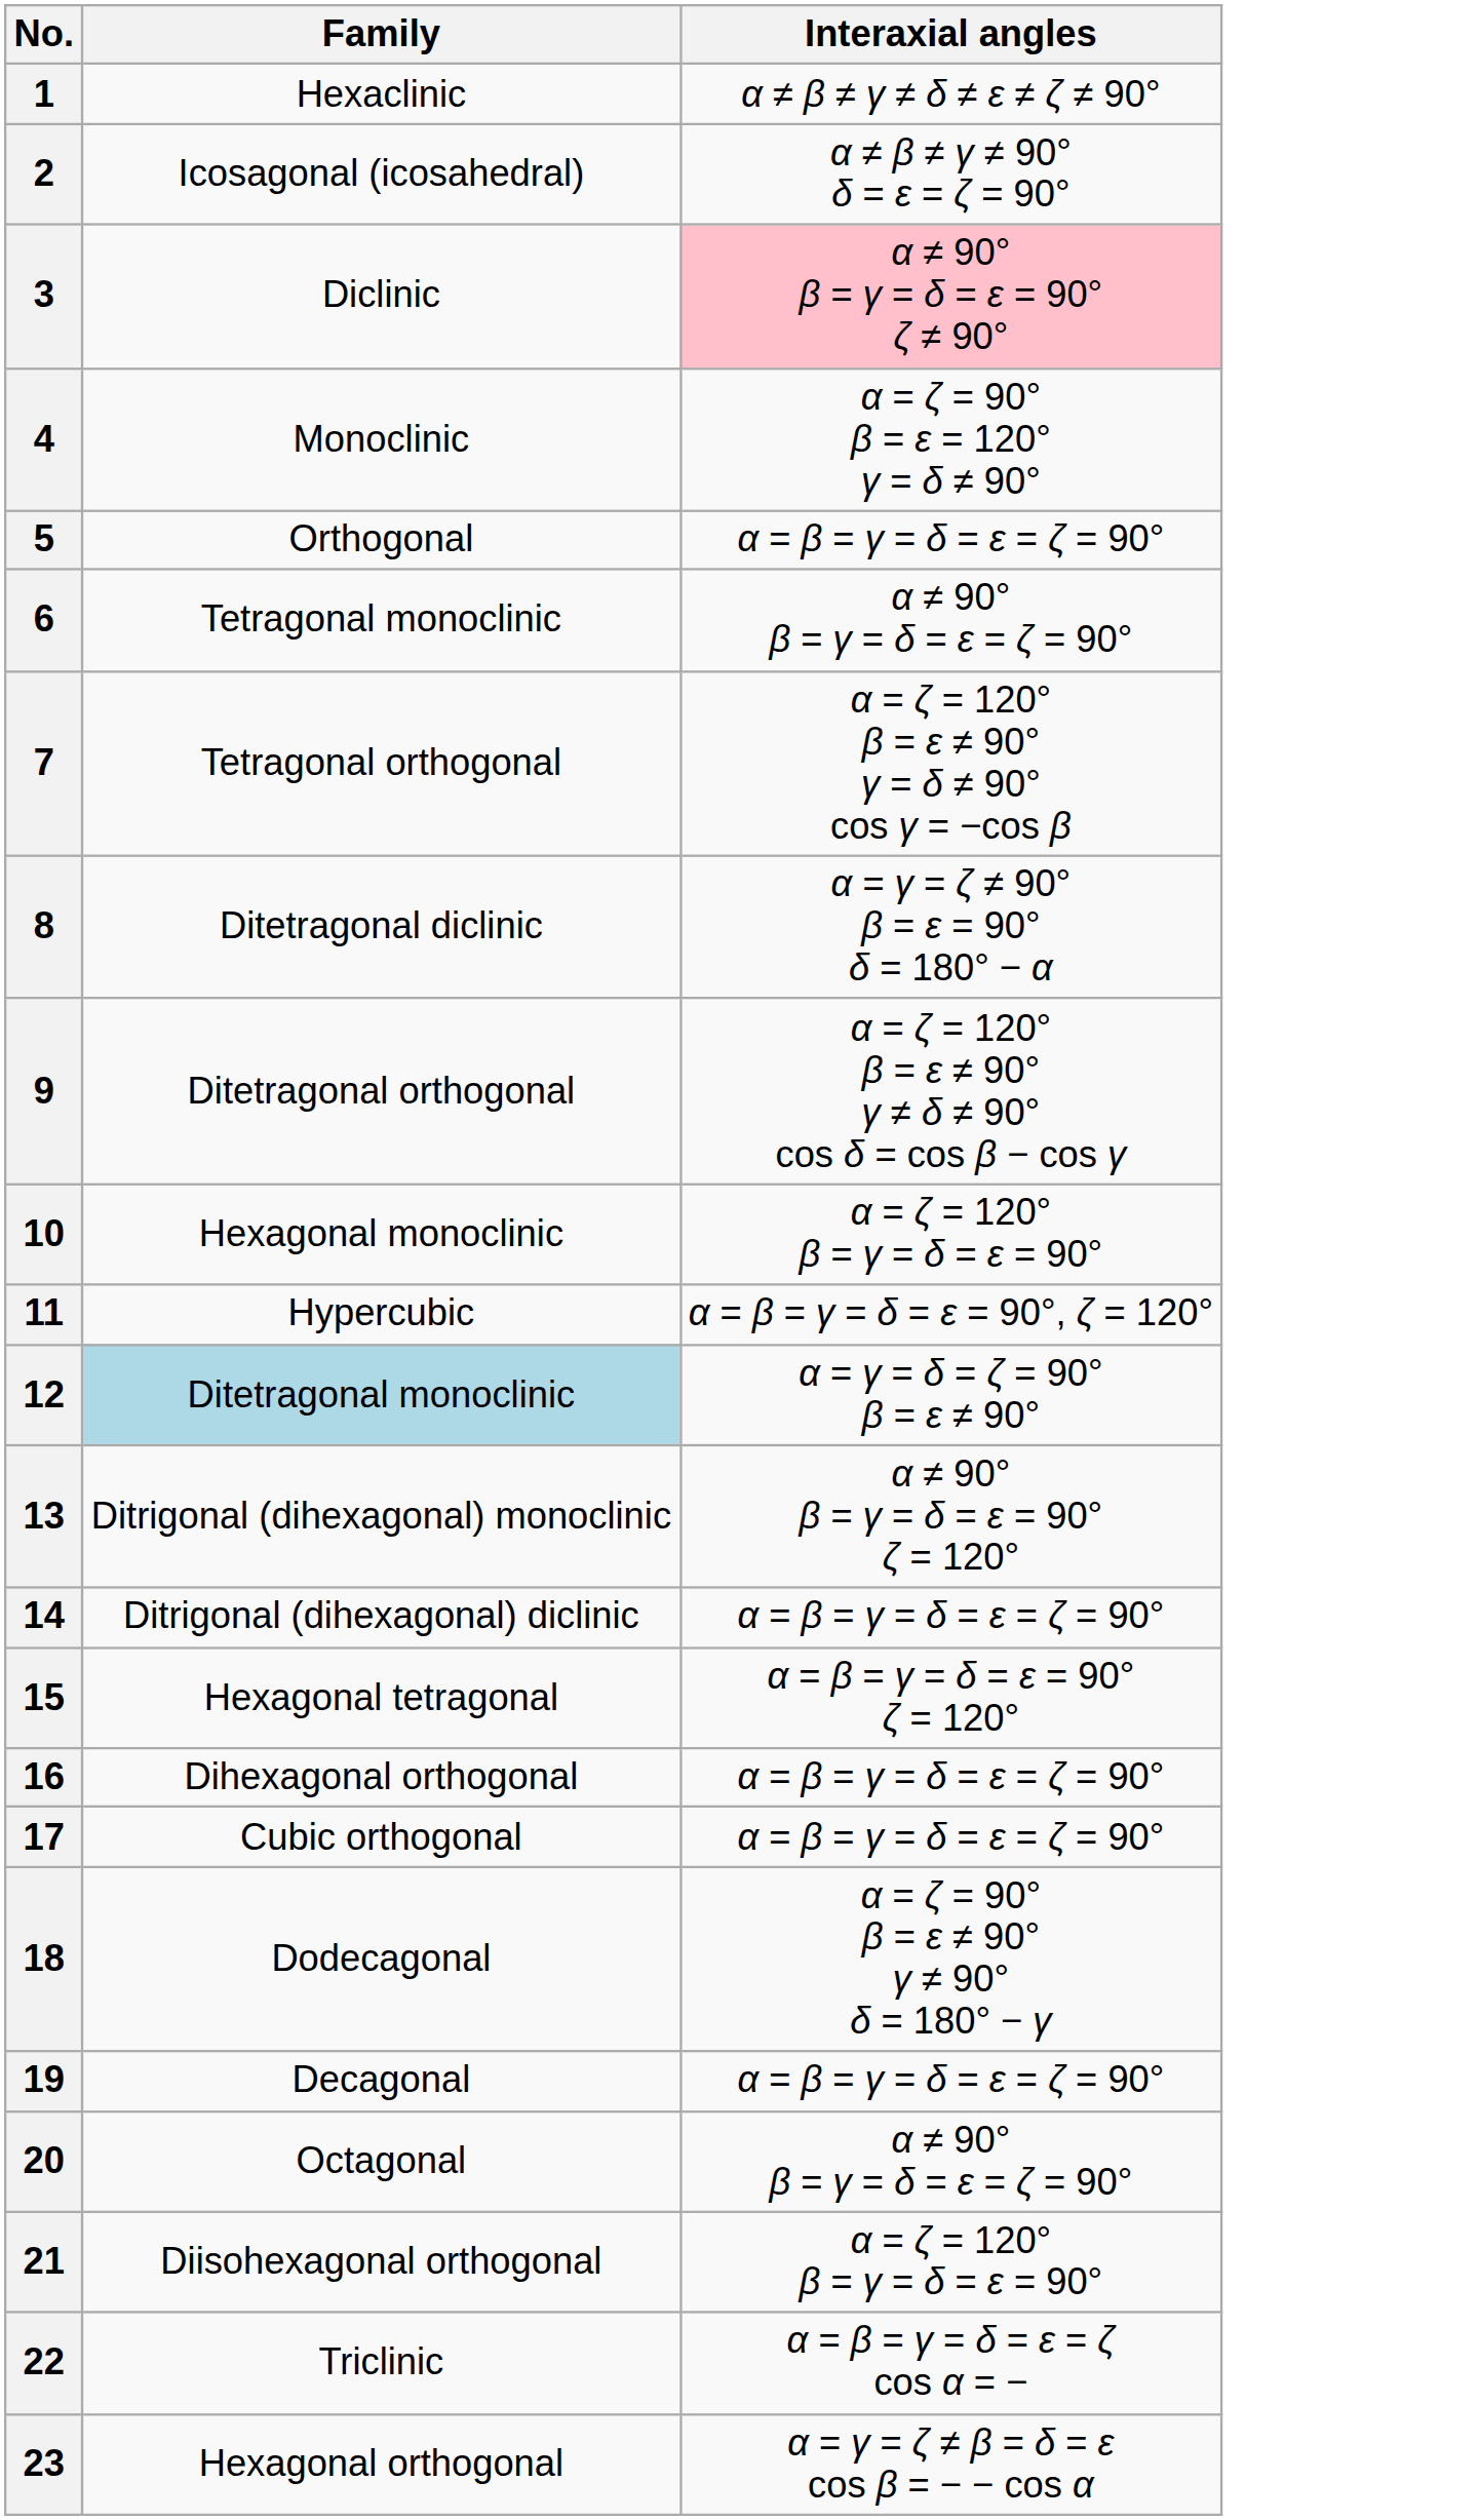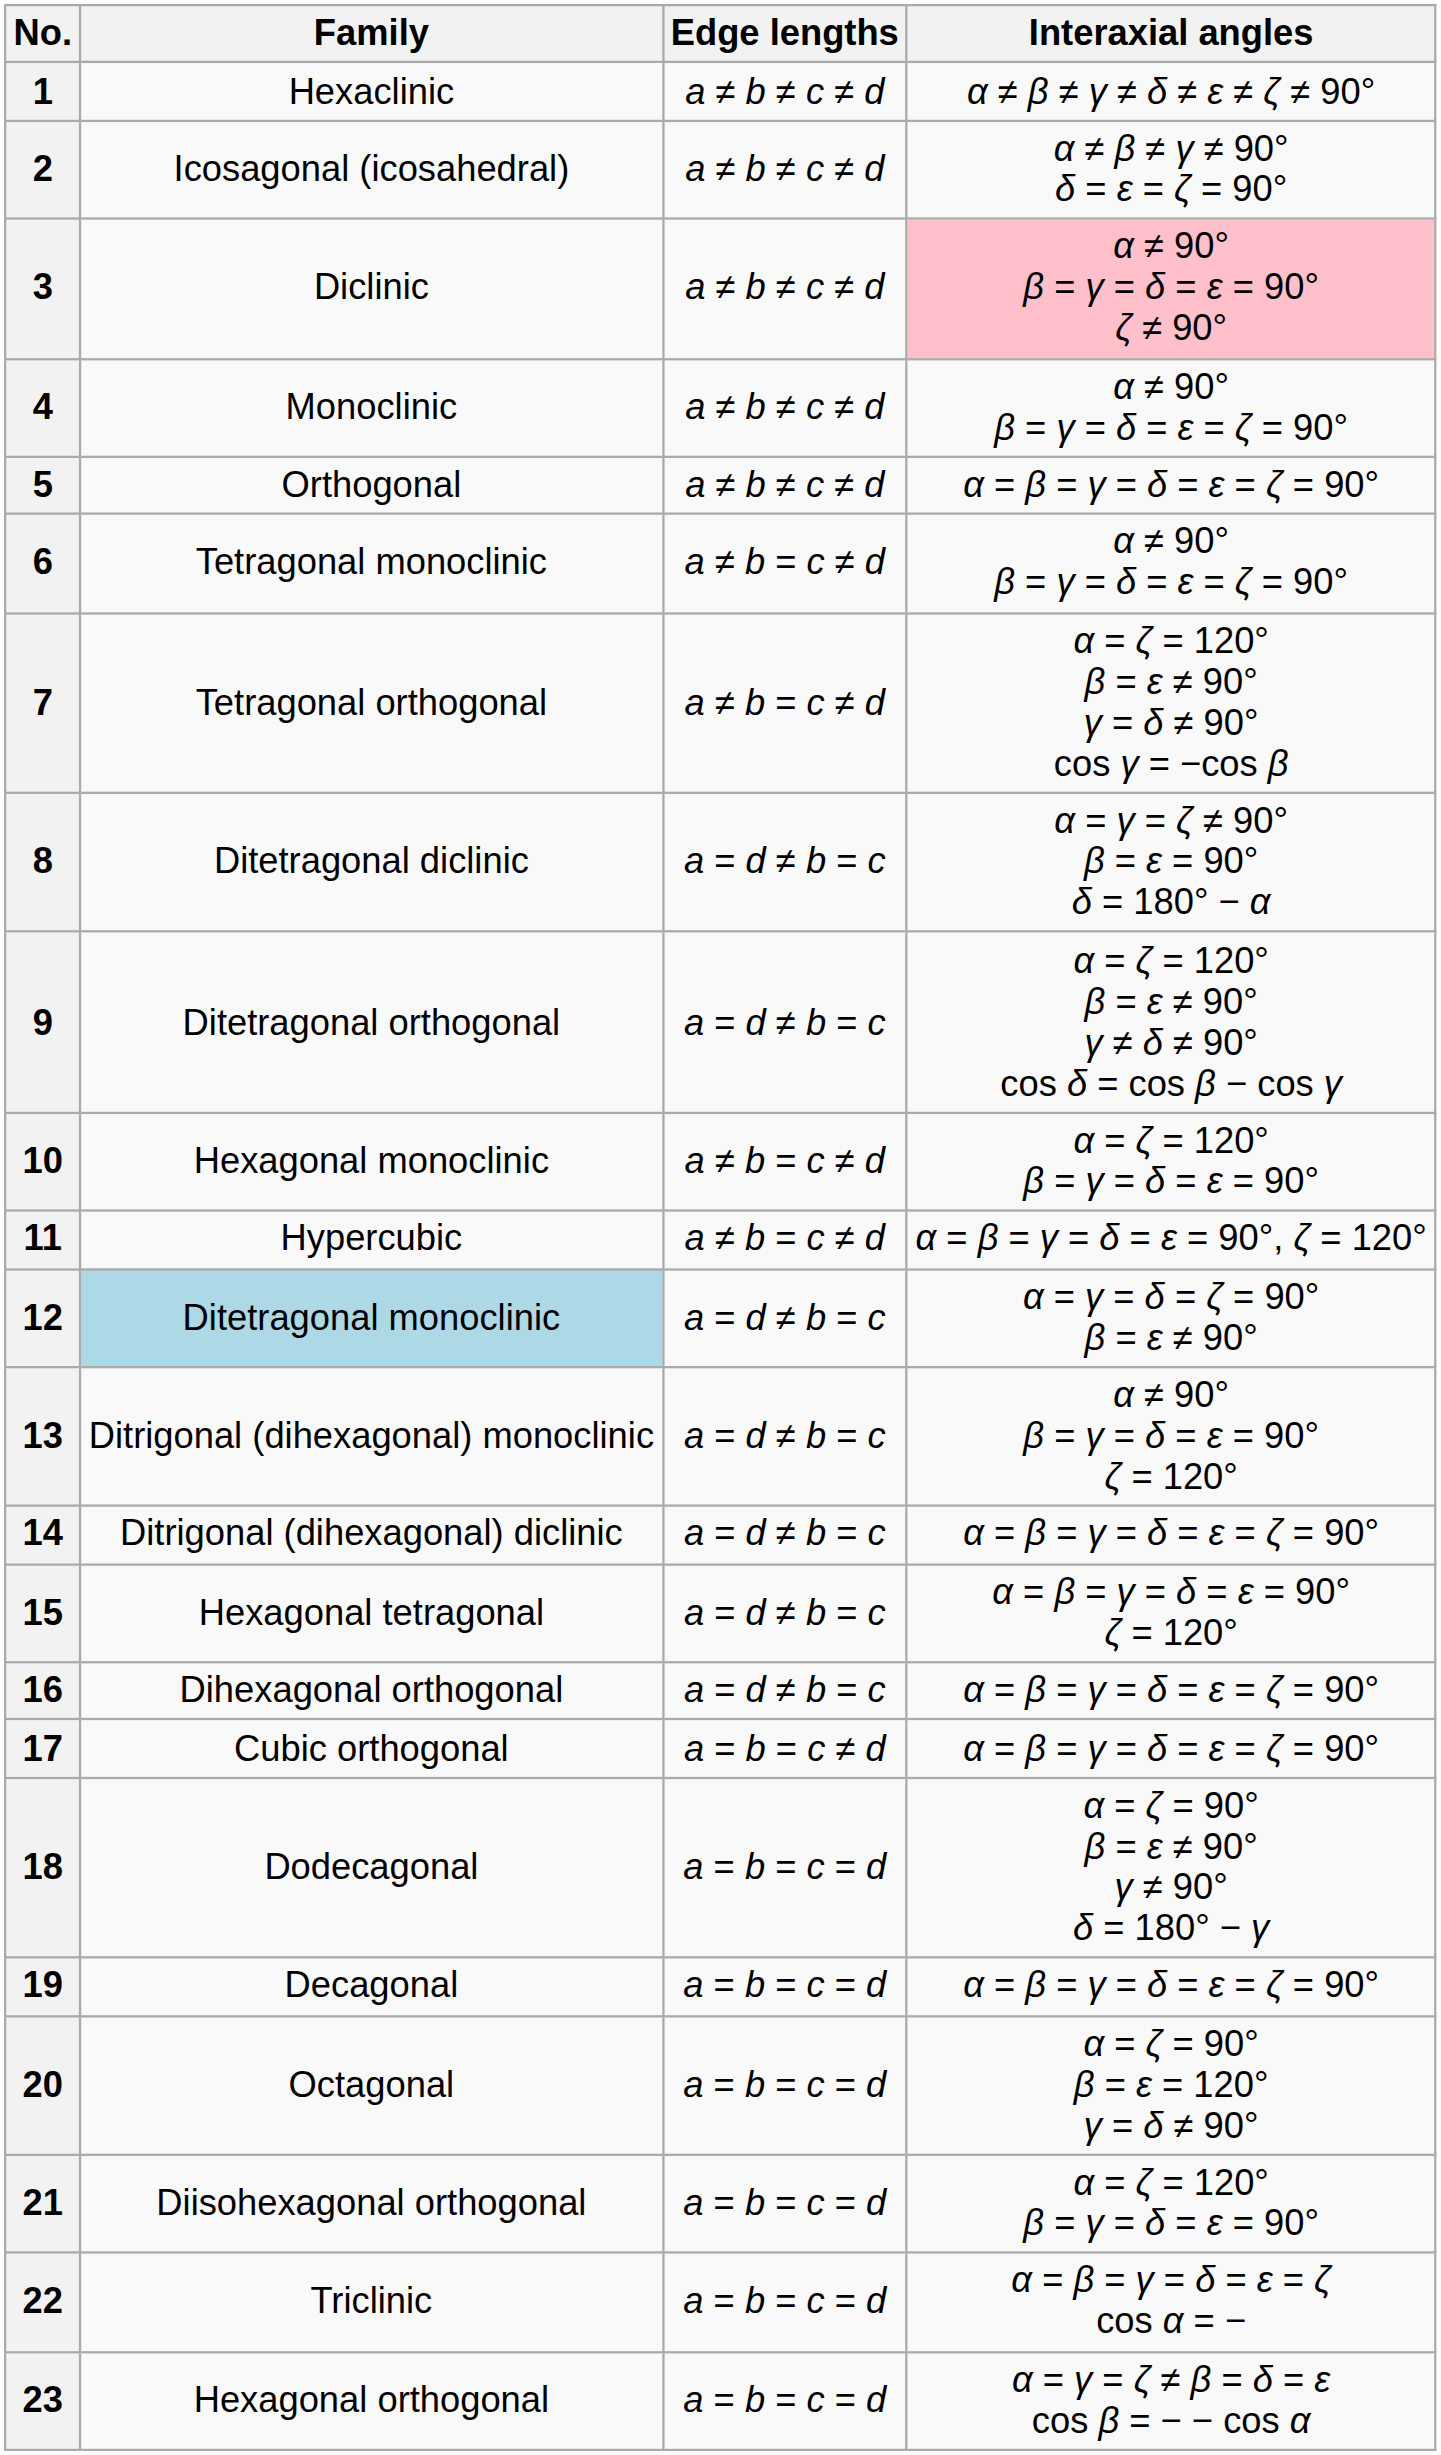 <table class="wikitable" style="text-align:center">
 <tr>
 <th>No.</th>
 <th>Family</th>
+<th>Edge lengths</th>
 <th>Interaxial angles</th>
 </tr>
 <tr>
 <th>1</th>
 <td>Hexaclinic</td>
+<td><em>a</em> ≠ <em>b</em> ≠ <em>c</em> ≠ <em>d</em></td>
 <td><em>α</em> ≠ <em>β</em> ≠ <em>γ</em> ≠ <em>δ</em> ≠ <em>ε</em> ≠ <em>ζ</em> ≠ 90°</td>
 </tr>
 <tr>
 <th>2</th>
 <td>Icosagonal (icosahedral)</td>
+<td><em>a</em> ≠ <em>b</em> ≠ <em>c</em> ≠ <em>d</em></td>
 <td><em>α</em> ≠ <em>β</em> ≠ <em>γ</em> ≠ 90°<br><em>δ</em> = <em>ε</em> = <em>ζ</em> = 90°</td>
 </tr>
 <tr>
 <th>3</th>
 <td>Diclinic</td>
+<td><em>a</em> ≠ <em>b</em> ≠ <em>c</em> ≠ <em>d</em></td>
 <td style="background: pink;"><em>α</em> ≠ 90°<br><em>β</em> = <em>γ</em> = <em>δ</em> = <em>ε</em> = 90°<br><em>ζ</em> ≠ 90°</td>
 </tr>
 <tr>
 <th>4</th>
 <td>Monoclinic</td>
-<td><em>α</em> = <em>ζ</em> = 90°<br><em>β</em> = <em>ε</em> = 120°<br><em>γ</em> = <em>δ</em> ≠ 90°</td>
+<td><em>a</em> ≠ <em>b</em> ≠ <em>c</em> ≠ <em>d</em></td>
+<td><em>α</em> ≠ 90°<br><em>β</em> = <em>γ</em> = <em>δ</em> = <em>ε</em> = <em>ζ</em> = 90°</td>
 </tr>
 <tr>
 <th>5</th>
 <td>Orthogonal</td>
+<td><em>a</em> ≠ <em>b</em> ≠ <em>c</em> ≠ <em>d</em></td>
 <td><em>α</em> = <em>β</em> = <em>γ</em> = <em>δ</em> = <em>ε</em> = <em>ζ</em> = 90°</td>
 </tr>
 <tr>
 <th>6</th>
 <td>Tetragonal monoclinic</td>
+<td><em>a</em> ≠ <em>b</em> = <em>c</em> ≠ <em>d</em></td>
 <td><em>α</em> ≠ 90°<br><em>β</em> = <em>γ</em> = <em>δ</em> = <em>ε</em> = <em>ζ</em> = 90°</td>
 </tr>
 <tr>
 <th>7</th>
 <td>Tetragonal orthogonal</td>
+<td><em>a</em> ≠ <em>b</em> = <em>c</em> ≠ <em>d</em></td>
 <td><em>α</em> = <em>ζ</em> = 120°<br><em>β</em> = <em>ε</em> ≠ 90°<br><em>γ</em> = <em>δ</em> ≠ 90°<br>cos <em>γ</em> = −cos <em>β</em></td>
 </tr>
 <tr>
 <th>8</th>
 <td>Ditetragonal diclinic</td>
+<td><em>a</em> = <em>d</em> ≠ <em>b</em> = <em>c</em></td>
 <td><em>α</em> = <em>γ</em> = <em>ζ</em> ≠ 90°<br><em>β</em> = <em>ε</em> = 90°<br><em>δ</em> = 180° − <em>α</em></td>
 </tr>
 <tr>
 <th>9</th>
 <td>Ditetragonal orthogonal</td>
+<td><em>a</em> = <em>d</em> ≠ <em>b</em> = <em>c</em></td>
 <td><em>α</em> = <em>ζ</em> = 120°<br><em>β</em> = <em>ε</em> ≠ 90°<br><em>γ</em> ≠ <em>δ</em> ≠ 90°<br>cos <em>δ</em> = cos <em>β</em> − cos <em>γ</em></td>
 </tr>
 <tr>
 <th>10</th>
 <td>Hexagonal monoclinic</td>
+<td><em>a</em> ≠ <em>b</em> = <em>c</em> ≠ <em>d</em></td>
 <td><em>α</em> = <em>ζ</em> = 120°<br><em>β</em> = <em>γ</em> = <em>δ</em> = <em>ε</em> = 90°</td>
 </tr>
 <tr>
 <th>11</th>
 <td>Hypercubic</td>
+<td><em>a</em> ≠ <em>b</em> = <em>c</em> ≠ <em>d</em></td>
 <td><em>α</em> = <em>β</em> = <em>γ</em> = <em>δ</em> = <em>ε</em> = 90°, <em>ζ</em> = 120°</td>
 </tr>
 <tr>
 <th>12</th>
 <td style="background: lightblue;">Ditetragonal monoclinic</td>
+<td><em>a</em> = <em>d</em> ≠ <em>b</em> = <em>c</em></td>
 <td><em>α</em> = <em>γ</em> = <em>δ</em> = <em>ζ</em> = 90°<br><em>β</em> = <em>ε</em> ≠ 90°</td>
 </tr>
 <tr>
 <th>13</th>
 <td>Ditrigonal (dihexagonal) monoclinic</td>
+<td><em>a</em> = <em>d</em> ≠ <em>b</em> = <em>c</em></td>
 <td><em>α</em> ≠ 90°<br><em>β</em> = <em>γ</em> = <em>δ</em> = <em>ε</em> = 90°<br><em>ζ</em> = 120°</td>
 </tr>
 <tr>
 <th>14</th>
 <td>Ditrigonal (dihexagonal) diclinic</td>
+<td><em>a</em> = <em>d</em> ≠ <em>b</em> = <em>c</em></td>
 <td><em>α</em> = <em>β</em> = <em>γ</em> = <em>δ</em> = <em>ε</em> = <em>ζ</em> = 90°</td>
 </tr>
 <tr>
 <th>15</th>
 <td>Hexagonal tetragonal</td>
+<td><em>a</em> = <em>d</em> ≠ <em>b</em> = <em>c</em></td>
 <td><em>α</em> = <em>β</em> = <em>γ</em> = <em>δ</em> = <em>ε</em> = 90°<br><em>ζ</em> = 120°</td>
 </tr>
 <tr>
 <th>16</th>
 <td>Dihexagonal orthogonal</td>
+<td><em>a</em> = <em>d</em> ≠ <em>b</em> = <em>c</em></td>
 <td><em>α</em> = <em>β</em> = <em>γ</em> = <em>δ</em> = <em>ε</em> = <em>ζ</em> = 90°</td>
 </tr>
 <tr>
 <th>17</th>
 <td>Cubic orthogonal</td>
+<td><em>a</em> = <em>b</em> = <em>c</em> ≠ <em>d</em></td>
 <td><em>α</em> = <em>β</em> = <em>γ</em> = <em>δ</em> = <em>ε</em> = <em>ζ</em> = 90°</td>
 </tr>
 <tr>
 <th>18</th>
 <td>Dodecagonal</td>
+<td><em>a</em> = <em>b</em> = <em>c</em> = <em>d</em></td>
 <td><em>α</em> = <em>ζ</em> = 90°<br><em>β</em> = <em>ε</em> ≠ 90°<br><em>γ</em> ≠ 90°<br><em>δ</em> = 180° − <em>γ</em></td>
 </tr>
 <tr>
 <th>19</th>
 <td>Decagonal</td>
+<td><em>a</em> = <em>b</em> = <em>c</em> = <em>d</em></td>
 <td><em>α</em> = <em>β</em> = <em>γ</em> = <em>δ</em> = <em>ε</em> = <em>ζ</em> = 90°</td>
 </tr>
 <tr>
 <th>20</th>
 <td>Octagonal</td>
-<td><em>α</em> ≠ 90°<br><em>β</em> = <em>γ</em> = <em>δ</em> = <em>ε</em> = <em>ζ</em> = 90°</td>
+<td><em>a</em> = <em>b</em> = <em>c</em> = <em>d</em></td>
+<td><em>α</em> = <em>ζ</em> = 90°<br><em>β</em> = <em>ε</em> = 120°<br><em>γ</em> = <em>δ</em> ≠ 90°</td>
 </tr>
 <tr>
 <th>21</th>
 <td>Diisohexagonal orthogonal</td>
+<td><em>a</em> = <em>b</em> = <em>c</em> = <em>d</em></td>
 <td><em>α</em> = <em>ζ</em> = 120°<br><em>β</em> = <em>γ</em> = <em>δ</em> = <em>ε</em> = 90°</td>
 </tr>
 <tr>
 <th>22</th>
 <td>Triclinic</td>
+<td><em>a</em> = <em>b</em> = <em>c</em> = <em>d</em></td>
 <td><em>α</em> = <em>β</em> = <em>γ</em> = <em>δ</em> = <em>ε</em> = <em>ζ</em><br>cos <em>α</em> = −</td>
 </tr>
 <tr>
 <th>23</th>
 <td>Hexagonal orthogonal</td>
+<td><em>a</em> = <em>b</em> = <em>c</em> = <em>d</em></td>
 <td><em>α</em> = <em>γ</em> = <em>ζ</em> ≠ <em>β</em> = <em>δ</em> = <em>ε</em><br>cos <em>β</em> = − − cos <em>α</em></td>
 </tr>
 </table>
